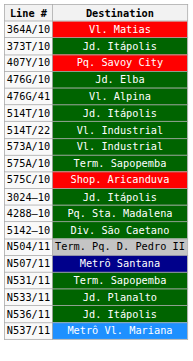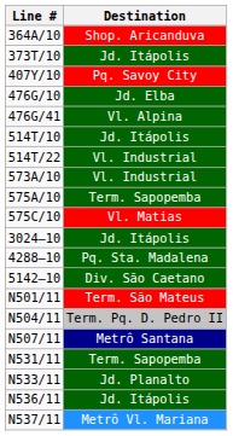 <table class="wikitable">
 <tr>
 <th align="center">Line #</th>
 <th align="center">Destination</th>
 </tr>
 <tr>
 <td align="center">364A/10</td>
-<td align="center" bgcolor="FF0000" style="color:white">Vl. Matias</td>
+<td align="center" bgcolor="FF0000" style="color:white">Shop. Aricanduva</td>
 </tr>
 <tr>
 <td align="center">373T/10</td>
 <td align="center" bgcolor="006400" style="color:white">Jd. Itápolis</td>
 </tr>
 <tr>
 <td align="center">407Y/10</td>
 <td align="center" bgcolor="FF0000" style="color:white">Pq. Savoy City</td>
 </tr>
 <tr>
 <td align="center">476G/10</td>
 <td align="center" bgcolor="006400" style="color:white">Jd. Elba</td>
 </tr>
 <tr>
 <td align="center">476G/41</td>
 <td align="center" bgcolor="006400" style="color:white">Vl. Alpina</td>
 </tr>
 <tr>
 <td align="center">514T/10</td>
 <td align="center" bgcolor="006400" style="color:white">Jd. Itápolis</td>
 </tr>
 <tr>
 <td align="center">514T/22</td>
 <td align="center" bgcolor="006400" style="color:white">Vl. Industrial</td>
 </tr>
 <tr>
 <td align="center">573A/10</td>
 <td align="center" bgcolor="006400" style="color:white">Vl. Industrial</td>
 </tr>
 <tr>
 <td align="center">575A/10</td>
 <td align="center" bgcolor="006400" style="color:white">Term. Sapopemba</td>
 </tr>
 <tr>
 <td align="center">575C/10</td>
-<td align="center" bgcolor="FF0000" style="color:white">Shop. Aricanduva</td>
+<td align="center" bgcolor="FF0000" style="color:white">Vl. Matias</td>
 </tr>
 <tr>
 <td align="center">3024–10</td>
 <td align="center" bgcolor="006400" style="color:white">Jd. Itápolis</td>
 </tr>
 <tr>
 <td align="center">4288–10</td>
 <td align="center" bgcolor="006400" style="color:white">Pq. Sta. Madalena</td>
 </tr>
 <tr>
 <td align="center">5142–10</td>
 <td align="center" bgcolor="006400" style="color:white">Div. São Caetano</td>
+</tr>
+<tr>
+<td align="center">N501/11</td>
+<td align="center" bgcolor="FF0000" style="color:white">Term. São Mateus</td>
 </tr>
 <tr>
 <td align="center">N504/11</td>
 <td align="center" bgcolor="c4c4c4">Term. Pq. D. Pedro II</td>
 </tr>
 <tr>
 <td align="center">N507/11</td>
 <td align="center" bgcolor="darkblue" style="color:white">Metrô Santana</td>
 </tr>
 <tr>
 <td align="center">N531/11</td>
 <td align="center" bgcolor="006400" style="color:white">Term. Sapopemba</td>
 </tr>
 <tr>
 <td align="center">N533/11</td>
 <td align="center" bgcolor="006400" style="color:white">Jd. Planalto</td>
 </tr>
 <tr>
 <td align="center">N536/11</td>
 <td align="center" bgcolor="006400" style="color:white">Jd. Itápolis</td>
 </tr>
 <tr>
 <td align="center">N537/11</td>
 <td align="center" bgcolor="#1E90FF" style="color:white">Metrô Vl. Mariana</td>
 </tr>
 </table>
